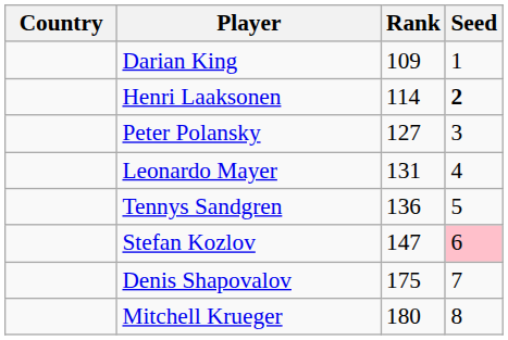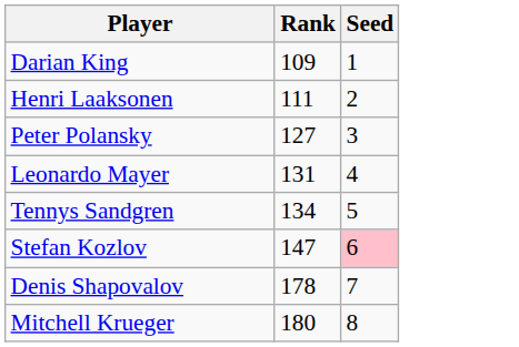 <table class="sortable wikitable">
 <tr>
-<th width="70">Country</th>
 <th width="175">Player</th>
 <th>Rank</th>
 <th>Seed</th>
 </tr>
 <tr>
-<td></td>
 <td><a href='#'>Darian King</a></td>
 <td>109</td>
 <td>1</td>
 </tr>
 <tr>
-<td></td>
 <td><a href='#'>Henri Laaksonen</a></td>
-<td>114</td>
-<td><strong>2</strong></td>
+<td>111</td>
+<td>2</td>
 </tr>
 <tr>
-<td></td>
 <td><a href='#'>Peter Polansky</a></td>
 <td>127</td>
 <td>3</td>
 </tr>
 <tr>
-<td></td>
 <td><a href='#'>Leonardo Mayer</a></td>
 <td>131</td>
 <td>4</td>
 </tr>
 <tr>
-<td></td>
 <td><a href='#'>Tennys Sandgren</a></td>
-<td>136</td>
+<td>134</td>
 <td>5</td>
 </tr>
 <tr>
-<td></td>
 <td><a href='#'>Stefan Kozlov</a></td>
 <td>147</td>
 <td style="background: pink;">6</td>
 </tr>
 <tr>
-<td></td>
 <td><a href='#'>Denis Shapovalov</a></td>
-<td>175</td>
+<td>178</td>
 <td>7</td>
 </tr>
 <tr>
-<td></td>
 <td><a href='#'>Mitchell Krueger</a></td>
 <td>180</td>
 <td>8</td>
 </tr>
 </table>
